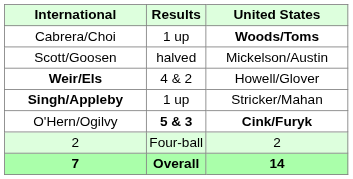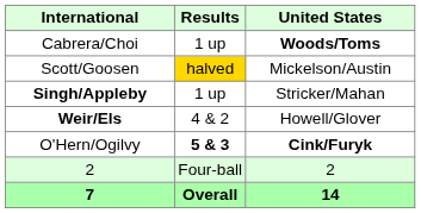 <table border="1" cellpadding="3" style="border-collapse:collapse; text-align:center;">
 <tr style="background:#ddffdd;">
 <th width=160>International</th>
 <th>Results</th>
 <th width=160>United States</th>
 </tr>
 <tr>
 <td>Cabrera/Choi</td>
 <td>1 up</td>
 <td><strong>Woods/Toms</strong></td>
 </tr>
 <tr>
 <td>Scott/Goosen</td>
-<td>halved</td>
+<td style="background: gold;">halved</td>
 <td>Mickelson/Austin</td>
+</tr>
+<tr>
+<td><strong>Singh/Appleby</strong></td>
+<td>1 up</td>
+<td>Stricker/Mahan</td>
 </tr>
 <tr>
 <td><strong>Weir/Els</strong></td>
 <td>4 & 2</td>
 <td>Howell/Glover</td>
-</tr>
-<tr>
-<td><strong>Singh/Appleby</strong></td>
-<td>1 up</td>
-<td>Stricker/Mahan</td>
 </tr>
 <tr>
 <td>O'Hern/Ogilvy</td>
 <td><strong>5 & 3</strong></td>
 <td><strong>Cink/Furyk</strong></td>
 </tr>
 <tr style="background:#ddffdd;">
 <td>2</td>
 <td>Four-ball</td>
 <td>2</td>
 </tr>
 <tr style="background:#aaffaa;">
 <th>7</th>
 <th>Overall</th>
 <th>14</th>
 </tr>
 </table>
